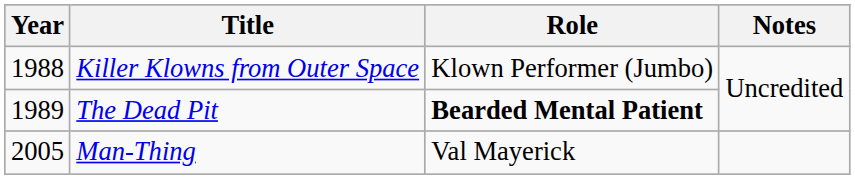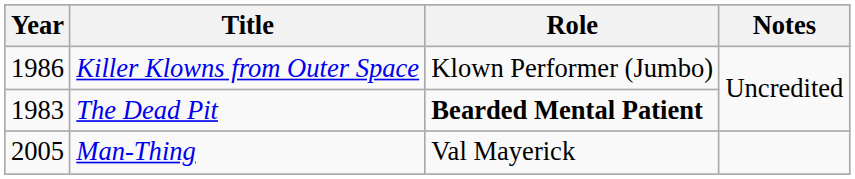 <table class="wikitable">
 <tr>
 <th>Year</th>
 <th>Title</th>
 <th>Role</th>
 <th>Notes</th>
 </tr>
 <tr>
-<td>1988</td>
+<td>1986</td>
 <td><em><a href='#'>Killer Klowns from Outer Space</a></em></td>
 <td>Klown Performer (Jumbo)</td>
 <td rowspan=2>Uncredited</td>
 </tr>
 <tr>
-<td>1989</td>
+<td>1983</td>
 <td><em><a href='#'>The Dead Pit</a></em></td>
 <td><strong>Bearded Mental Patient</strong></td>
 </tr>
 <tr>
 <td>2005</td>
 <td><em><a href='#'>Man-Thing</a></em></td>
 <td>Val Mayerick</td>
 <td></td>
 </tr>
 </table>
